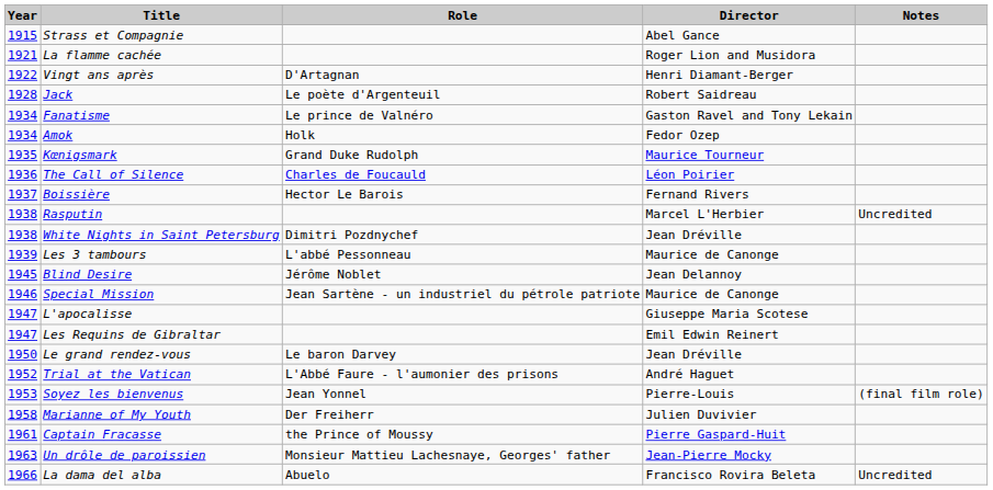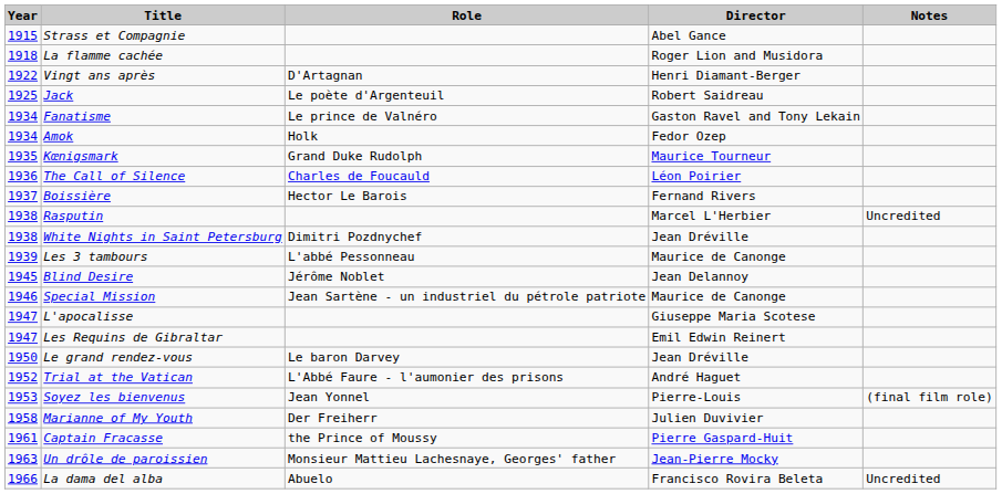 <table class="wikitable">
 <tr>
 <th style="background: #CCCCCC;">Year</th>
 <th style="background: #CCCCCC;">Title</th>
 <th style="background: #CCCCCC;">Role</th>
 <th style="background: #CCCCCC;">Director</th>
 <th style="background: #CCCCCC;">Notes</th>
 </tr>
 <tr>
 <td><a href='#'>1915</a></td>
 <td><em>Strass et Compagnie</em></td>
 <td></td>
 <td>Abel Gance</td>
 <td></td>
 </tr>
 <tr>
-<td><a href='#'>1921</a></td>
+<td><a href='#'>1918</a></td>
 <td><em>La flamme cachée</em></td>
 <td></td>
 <td>Roger Lion and Musidora</td>
 <td></td>
 </tr>
 <tr>
 <td><a href='#'>1922</a></td>
 <td><em>Vingt ans après</em></td>
 <td>D'Artagnan</td>
 <td>Henri Diamant-Berger</td>
 <td></td>
 </tr>
 <tr>
-<td><a href='#'>1928</a></td>
+<td><a href='#'>1925</a></td>
 <td><em><a href='#'>Jack</a></em></td>
 <td>Le poète d'Argenteuil</td>
 <td>Robert Saidreau</td>
 <td></td>
 </tr>
 <tr>
 <td><a href='#'>1934</a></td>
 <td><em><a href='#'>Fanatisme</a></em></td>
 <td>Le prince de Valnéro</td>
 <td>Gaston Ravel and Tony Lekain</td>
 <td></td>
 </tr>
 <tr>
 <td><a href='#'>1934</a></td>
 <td><em><a href='#'>Amok</a></em></td>
 <td>Holk</td>
 <td>Fedor Ozep</td>
 <td></td>
 </tr>
 <tr>
 <td><a href='#'>1935</a></td>
 <td><em><a href='#'>Kœnigsmark</a></em></td>
 <td>Grand Duke Rudolph</td>
 <td><a href='#'>Maurice Tourneur</a></td>
 <td></td>
 </tr>
 <tr>
 <td><a href='#'>1936</a></td>
 <td><em><a href='#'>The Call of Silence</a></em></td>
 <td><a href='#'>Charles de Foucauld</a></td>
 <td><a href='#'>Léon Poirier</a></td>
 <td></td>
 </tr>
 <tr>
 <td><a href='#'>1937</a></td>
 <td><em><a href='#'>Boissière</a></em></td>
 <td>Hector Le Barois</td>
 <td>Fernand Rivers</td>
 <td></td>
 </tr>
 <tr>
 <td><a href='#'>1938</a></td>
 <td><em><a href='#'>Rasputin</a></em></td>
 <td></td>
 <td>Marcel L'Herbier</td>
 <td>Uncredited</td>
 </tr>
 <tr>
 <td><a href='#'>1938</a></td>
 <td><em><a href='#'>White Nights in Saint Petersburg</a></em></td>
 <td>Dimitri Pozdnychef</td>
 <td>Jean Dréville</td>
 <td></td>
 </tr>
 <tr>
 <td><a href='#'>1939</a></td>
 <td><em>Les 3 tambours</em></td>
 <td>L'abbé Pessonneau</td>
 <td>Maurice de Canonge</td>
 <td></td>
 </tr>
 <tr>
 <td><a href='#'>1945</a></td>
 <td><em><a href='#'>Blind Desire</a></em></td>
 <td>Jérôme Noblet</td>
 <td>Jean Delannoy</td>
 <td></td>
 </tr>
 <tr>
 <td><a href='#'>1946</a></td>
 <td><em><a href='#'>Special Mission</a></em></td>
 <td>Jean Sartène - un industriel du pétrole patriote</td>
 <td>Maurice de Canonge</td>
 <td></td>
 </tr>
 <tr>
 <td><a href='#'>1947</a></td>
 <td><em>L'apocalisse</em></td>
 <td></td>
 <td>Giuseppe Maria Scotese</td>
 <td></td>
 </tr>
 <tr>
 <td><a href='#'>1947</a></td>
 <td><em>Les Requins de Gibraltar</em></td>
 <td></td>
 <td>Emil Edwin Reinert</td>
 <td></td>
 </tr>
 <tr>
 <td><a href='#'>1950</a></td>
 <td><em>Le grand rendez-vous</em></td>
 <td>Le baron Darvey</td>
 <td>Jean Dréville</td>
 <td></td>
 </tr>
 <tr>
 <td><a href='#'>1952</a></td>
 <td><em><a href='#'>Trial at the Vatican</a></em></td>
 <td>L'Abbé Faure - l'aumonier des prisons</td>
 <td>André Haguet</td>
 <td></td>
 </tr>
 <tr>
 <td><a href='#'>1953</a></td>
 <td><em><a href='#'>Soyez les bienvenus</a></em></td>
 <td>Jean Yonnel</td>
 <td>Pierre-Louis</td>
 <td>(final film role)</td>
 </tr>
 <tr>
 <td><a href='#'>1958</a></td>
 <td><em><a href='#'>Marianne of My Youth</a></em></td>
 <td>Der Freiherr</td>
 <td>Julien Duvivier</td>
 <td></td>
 </tr>
 <tr>
 <td><a href='#'>1961</a></td>
 <td><em><a href='#'>Captain Fracasse</a></em></td>
 <td>the Prince of Moussy</td>
 <td><a href='#'>Pierre Gaspard-Huit</a></td>
 <td></td>
 </tr>
 <tr>
 <td><a href='#'>1963</a></td>
 <td><em><a href='#'>Un drôle de paroissien</a></em></td>
 <td>Monsieur Mattieu Lachesnaye, Georges' father</td>
 <td><a href='#'>Jean-Pierre Mocky</a></td>
 <td></td>
 </tr>
 <tr>
 <td><a href='#'>1966</a></td>
 <td><em>La dama del alba</em></td>
 <td>Abuelo</td>
 <td>Francisco Rovira Beleta</td>
 <td>Uncredited</td>
 </tr>
 </table>
